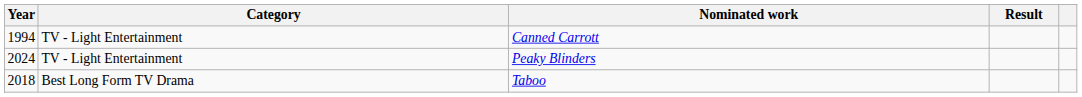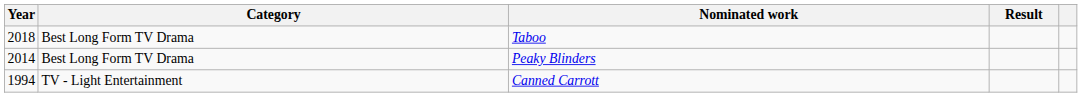 <table class="wikitable sortable">
 <tr>
 <th scope="col" style="width:1em;">Year</th>
 <th scope="col" style="width:39em;">Category</th>
 <th scope="col" style="width:40em;">Nominated work</th>
 <th scope="col" style="width:5em;">Result</th>
 <th scope="col" style="width:1em;"class="unsortable"></th>
 </tr>
 <tr>
+<td>2018</td>
+<td>Best Long Form TV Drama</td>
+<td><em><a href='#'>Taboo</a></em></td>
+<td></td>
+<td></td>
+</tr>
+<tr>
+<td>2014</td>
+<td>Best Long Form TV Drama</td>
+<td><em><a href='#'>Peaky Blinders</a></em></td>
+<td></td>
+<td></td>
+</tr>
+<tr>
 <td>1994</td>
 <td>TV - Light Entertainment</td>
 <td><em><a href='#'>Canned Carrott</a></em></td>
 <td></td>
 <td></td>
 </tr>
-<tr>
-<td>2024</td>
-<td>TV - Light Entertainment</td>
-<td><em><a href='#'>Peaky Blinders</a></em></td>
-<td></td>
-<td></td>
-</tr>
-<tr>
-<td>2018</td>
-<td>Best Long Form TV Drama</td>
-<td><em><a href='#'>Taboo</a></em></td>
-<td></td>
-<td></td>
-</tr>
 </table>
